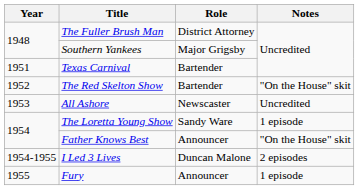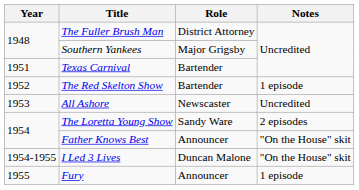 <table class= "wikitable sortable">
 <tr>
 <th>Year</th>
 <th>Title</th>
 <th>Role</th>
 <th class="unsortable">Notes</th>
 </tr>
 <tr>
 <td rowspan= "2">1948</td>
 <td><em><a href='#'>The Fuller Brush Man</a></em></td>
 <td>District Attorney</td>
 <td rowspan= "3">Uncredited</td>
 </tr>
 <tr>
 <td><em>Southern Yankees</em></td>
 <td>Major Grigsby</td>
 </tr>
 <tr>
 <td>1951</td>
 <td><em><a href='#'>Texas Carnival</a></em></td>
 <td>Bartender</td>
 </tr>
 <tr>
 <td>1952</td>
 <td><em><a href='#'>The Red Skelton Show</a></em></td>
 <td>Bartender</td>
-<td>"On the House" skit</td>
+<td>1 episode</td>
 </tr>
 <tr>
 <td>1953</td>
 <td><em><a href='#'>All Ashore</a></em></td>
 <td>Newscaster</td>
 <td>Uncredited</td>
 </tr>
 <tr>
 <td rowspan= "2">1954</td>
 <td><em><a href='#'>The Loretta Young Show</a></em></td>
 <td>Sandy Ware</td>
-<td>1 episode</td>
+<td>2 episodes</td>
 </tr>
 <tr>
 <td><em><a href='#'>Father Knows Best</a></em></td>
 <td>Announcer</td>
 <td>"On the House" skit</td>
 </tr>
 <tr>
 <td>1954-1955</td>
 <td><em><a href='#'>I Led 3 Lives</a></em></td>
 <td>Duncan Malone</td>
-<td>2 episodes</td>
+<td>"On the House" skit</td>
 </tr>
 <tr>
 <td>1955</td>
 <td><em><a href='#'>Fury</a></em></td>
 <td>Announcer</td>
 <td>1 episode</td>
 </tr>
 </table>
